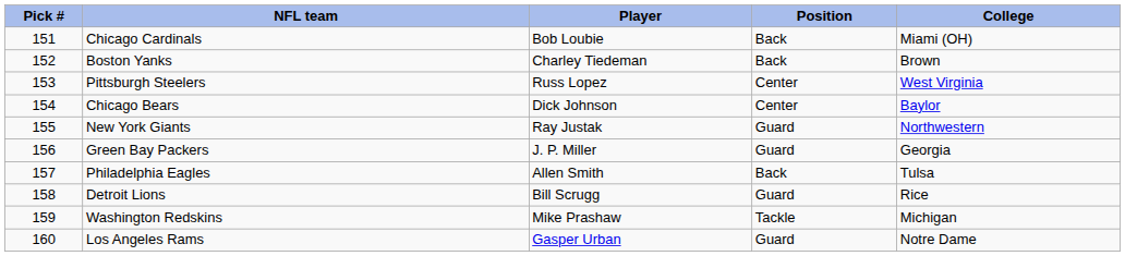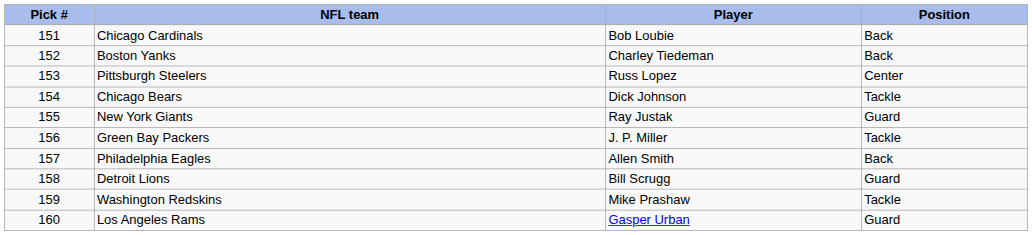 <table class="wikitable sortable sortable" style="width: 100%">
 <tr>
 <th style="background:#A8BDEC;" width=7%>Pick #</th>
 <th width=40% style="background:#A8BDEC;">NFL team</th>
 <th width=20% style="background:#A8BDEC;">Player</th>
 <th width=13% style="background:#A8BDEC;">Position</th>
-<th style="background:#A8BDEC;">College</th>
 </tr>
 <tr>
 <td align=center>151</td>
 <td>Chicago Cardinals</td>
 <td>Bob Loubie</td>
 <td>Back</td>
-<td>Miami (OH)</td>
 </tr>
 <tr>
 <td align=center>152</td>
 <td>Boston Yanks</td>
 <td>Charley Tiedeman</td>
 <td>Back</td>
-<td>Brown</td>
 </tr>
 <tr>
 <td align=center>153</td>
 <td>Pittsburgh Steelers</td>
 <td>Russ Lopez</td>
 <td>Center</td>
-<td><a href='#'>West Virginia</a></td>
 </tr>
 <tr>
 <td align=center>154</td>
 <td>Chicago Bears</td>
 <td>Dick Johnson</td>
-<td>Center</td>
-<td><a href='#'>Baylor</a></td>
+<td>Tackle</td>
 </tr>
 <tr>
 <td align=center>155</td>
 <td>New York Giants</td>
 <td>Ray Justak</td>
 <td>Guard</td>
-<td><a href='#'>Northwestern</a></td>
 </tr>
 <tr>
 <td align=center>156</td>
 <td>Green Bay Packers</td>
 <td>J. P. Miller</td>
-<td>Guard</td>
-<td>Georgia</td>
+<td>Tackle</td>
 </tr>
 <tr>
 <td align=center>157</td>
 <td>Philadelphia Eagles</td>
 <td>Allen Smith</td>
 <td>Back</td>
-<td>Tulsa</td>
 </tr>
 <tr>
 <td align=center>158</td>
 <td>Detroit Lions</td>
 <td>Bill Scrugg</td>
 <td>Guard</td>
-<td>Rice</td>
 </tr>
 <tr>
 <td align=center>159</td>
 <td>Washington Redskins</td>
 <td>Mike Prashaw</td>
 <td>Tackle</td>
-<td>Michigan</td>
 </tr>
 <tr>
 <td align=center>160</td>
 <td>Los Angeles Rams</td>
 <td><a href='#'>Gasper Urban</a></td>
 <td>Guard</td>
-<td>Notre Dame</td>
 </tr>
 </table>
